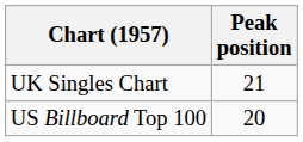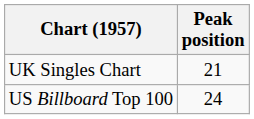 <table class="wikitable sortable">
 <tr>
 <th>Chart (1957)</th>
 <th>Peak<br>position</th>
 </tr>
 <tr>
 <td>UK Singles Chart</td>
 <td style="text-align:center;">21</td>
 </tr>
 <tr>
 <td>US <em>Billboard</em> Top 100</td>
-<td style="text-align:center;">20</td>
+<td style="text-align:center;">24</td>
 </tr>
 </table>
